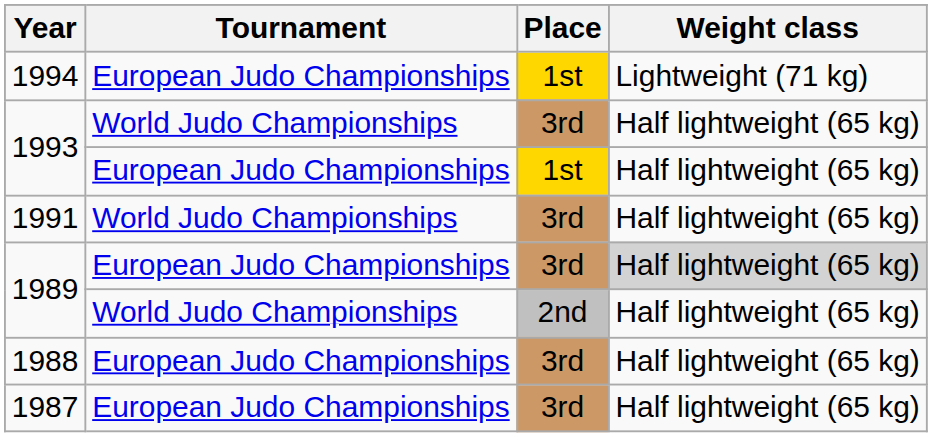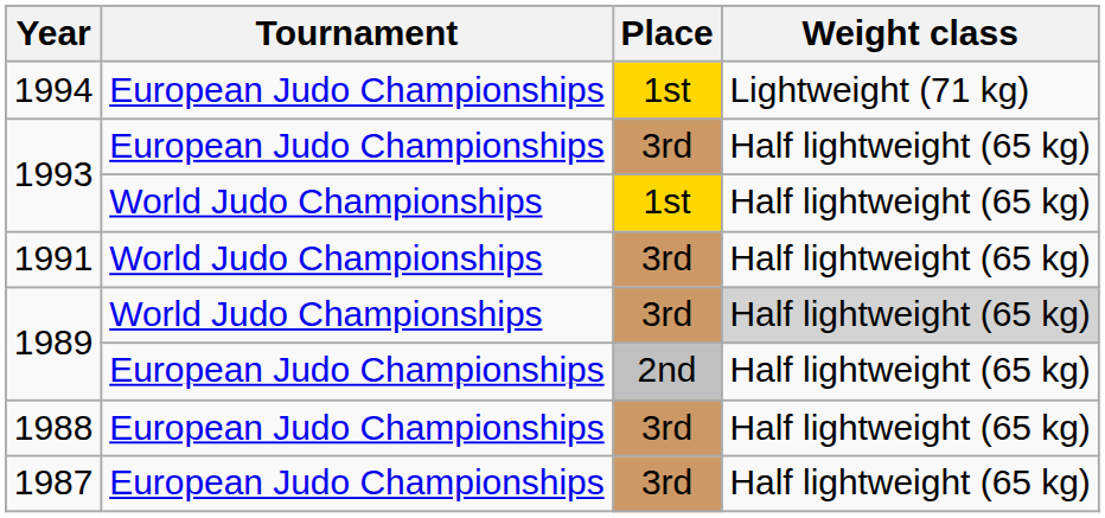 <table class=wikitable>
 <tr>
 <th>Year</th>
 <th>Tournament</th>
 <th>Place</th>
 <th>Weight class</th>
 </tr>
 <tr>
 <td>1994</td>
 <td><a href='#'>European Judo Championships</a></td>
 <td bgcolor="gold" align="center">1st</td>
 <td>Lightweight (71 kg)</td>
 </tr>
 <tr>
 <td rowspan=2>1993</td>
-<td><a href='#'>World Judo Championships</a></td>
+<td><a href='#'>European Judo Championships</a></td>
 <td bgcolor="cc9966" align="center">3rd</td>
 <td>Half lightweight (65 kg)</td>
 </tr>
 <tr>
-<td><a href='#'>European Judo Championships</a></td>
+<td><a href='#'>World Judo Championships</a></td>
 <td bgcolor="gold" align="center">1st</td>
 <td>Half lightweight (65 kg)</td>
 </tr>
 <tr>
 <td>1991</td>
 <td><a href='#'>World Judo Championships</a></td>
 <td bgcolor="cc9966" align="center">3rd</td>
 <td>Half lightweight (65 kg)</td>
 </tr>
 <tr>
 <td rowspan=2>1989</td>
-<td><a href='#'>European Judo Championships</a></td>
+<td><a href='#'>World Judo Championships</a></td>
 <td bgcolor="cc9966" align="center">3rd</td>
 <td style="background: lightgrey;">Half lightweight (65 kg)</td>
 </tr>
 <tr>
-<td><a href='#'>World Judo Championships</a></td>
+<td><a href='#'>European Judo Championships</a></td>
 <td bgcolor="silver" align="center">2nd</td>
 <td>Half lightweight (65 kg)</td>
 </tr>
 <tr>
 <td>1988</td>
 <td><a href='#'>European Judo Championships</a></td>
 <td bgcolor="cc9966" align="center">3rd</td>
 <td>Half lightweight (65 kg)</td>
 </tr>
 <tr>
 <td>1987</td>
 <td><a href='#'>European Judo Championships</a></td>
 <td bgcolor="cc9966" align="center">3rd</td>
 <td>Half lightweight (65 kg)</td>
 </tr>
 </table>
